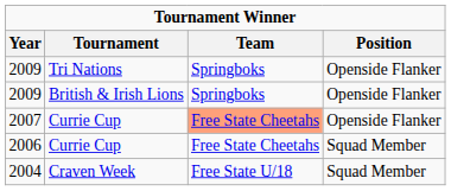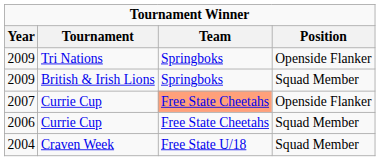 <table class="wikitable">
 <tr>
 <td colspan="4" align="center"><strong>Tournament Winner</strong></td>
 </tr>
 <tr bgcolor="#efefef">
 <th>Year</th>
 <th>Tournament</th>
 <th>Team</th>
 <th>Position</th>
 </tr>
 <tr align="left">
 <td>2009</td>
 <td><a href='#'>Tri Nations</a></td>
 <td><a href='#'>Springboks</a></td>
 <td>Openside Flanker</td>
 </tr>
 <tr align="left">
 <td>2009</td>
 <td><a href='#'>British & Irish Lions</a></td>
 <td><a href='#'>Springboks</a></td>
-<td>Openside Flanker</td>
+<td>Squad Member</td>
 </tr>
 <tr align="left">
 <td>2007</td>
 <td><a href='#'>Currie Cup</a></td>
 <td style="background: lightsalmon;"><a href='#'>Free State Cheetahs</a></td>
 <td>Openside Flanker</td>
 </tr>
 <tr align="left">
 <td>2006</td>
 <td><a href='#'>Currie Cup</a></td>
 <td><a href='#'>Free State Cheetahs</a></td>
 <td>Squad Member</td>
 </tr>
 <tr align="left">
 <td>2004</td>
 <td><a href='#'>Craven Week</a></td>
 <td><a href='#'>Free State U/18</a></td>
 <td>Squad Member</td>
 </tr>
 </table>
